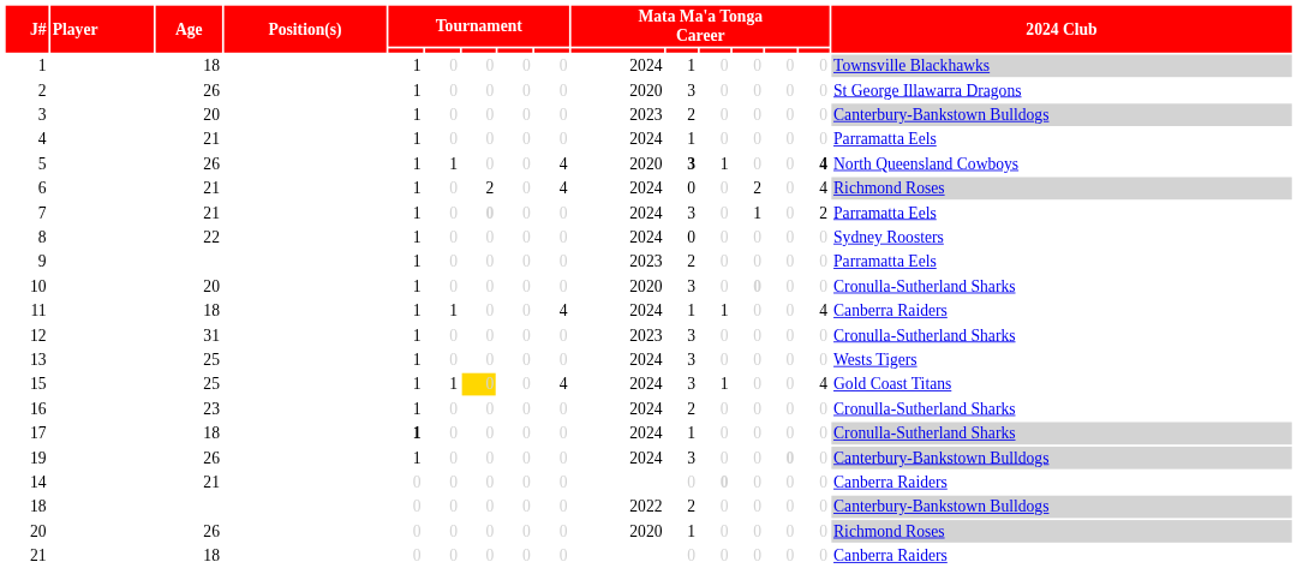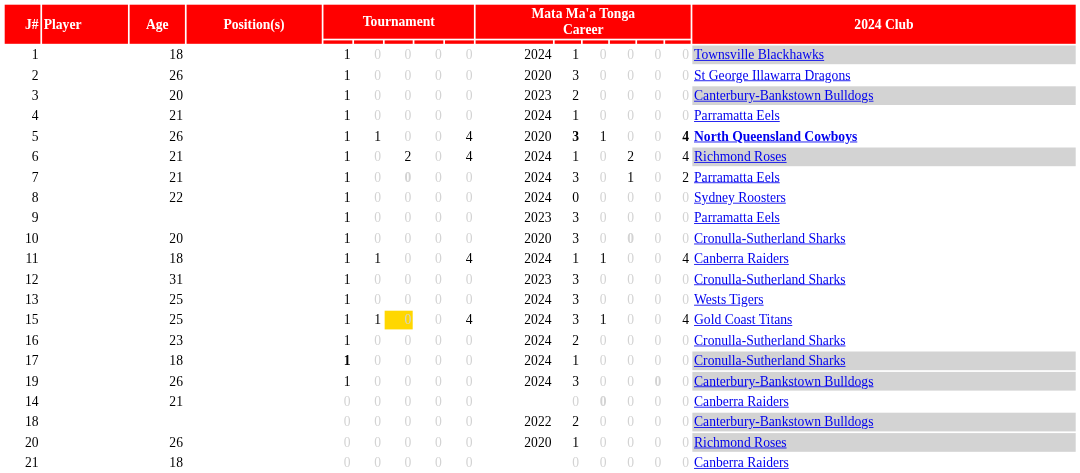 <table class="sortable" border="0" cellspacing="2" cellpadding="2" style="width:100%; text-align:right;">
 <tr style="background:red; color:white;">
 <th rowspan=2 class="unsortable">J#</th>
 <th rowspan=2 align=left>Player</th>
 <th rowspan=2 align=center class="unsortable">Age</th>
 <th rowspan=2 align=center class="unsortable">Position(s)</th>
 <th colspan=5 align=center>Tournament</th>
 <th colspan=6 align=center>Mata Ma'a Tonga <br> Career</th>
 <th rowspan=2 align=center>2024 Club</th>
 </tr>
 <tr style="background:red; color:white;">
 <th class="unsortable"></th>
 <th class="unsortable"></th>
 <th class="unsortable"></th>
 <th class="unsortable"></th>
 <th class="unsortable"></th>
 <th class="unsortable"></th>
 <th class="unsortable"></th>
 <th class="unsortable"></th>
 <th class="unsortable"></th>
 <th class="unsortable"></th>
 <th class="unsortable"></th>
 </tr>
 <tr>
 <td>1</td>
 <td align=left></td>
 <td>18</td>
 <td align=center></td>
 <td>1</td>
 <td style="color:lightgray">0</td>
 <td style="color:lightgray">0</td>
 <td style="color:lightgray">0</td>
 <td style="color:lightgray">0</td>
 <td>2024</td>
 <td>1</td>
 <td style="color:lightgray">0</td>
 <td style="color:lightgray">0</td>
 <td style="color:lightgray">0</td>
 <td style="color:lightgray">0</td>
 <td align=left bgcolor=lightgray>  <a href='#'>Townsville Blackhawks</a></td>
 </tr>
 <tr>
 <td>2</td>
 <td align=left></td>
 <td>26</td>
 <td align=center></td>
 <td>1</td>
 <td style="color:lightgray">0</td>
 <td style="color:lightgray">0</td>
 <td style="color:lightgray">0</td>
 <td style="color:lightgray">0</td>
 <td>2020</td>
 <td>3</td>
 <td style="color:lightgray">0</td>
 <td style="color:lightgray">0</td>
 <td style="color:lightgray">0</td>
 <td style="color:lightgray">0</td>
 <td align=left>  <a href='#'>St George Illawarra Dragons</a></td>
 </tr>
 <tr>
 <td>3</td>
 <td align=left></td>
 <td>20</td>
 <td align=center></td>
 <td>1</td>
 <td style="color:lightgray">0</td>
 <td style="color:lightgray">0</td>
 <td style="color:lightgray">0</td>
 <td style="color:lightgray">0</td>
 <td>2023</td>
 <td>2</td>
 <td style="color:lightgray">0</td>
 <td style="color:lightgray">0</td>
 <td style="color:lightgray">0</td>
 <td style="color:lightgray">0</td>
 <td align=left bgcolor=lightgray>  <a href='#'>Canterbury-Bankstown Bulldogs</a></td>
 </tr>
 <tr>
 <td>4</td>
 <td align=left></td>
 <td>21</td>
 <td align=center></td>
 <td>1</td>
 <td style="color:lightgray">0</td>
 <td style="color:lightgray">0</td>
 <td style="color:lightgray">0</td>
 <td style="color:lightgray">0</td>
 <td>2024</td>
 <td>1</td>
 <td style="color:lightgray">0</td>
 <td style="color:lightgray">0</td>
 <td style="color:lightgray">0</td>
 <td style="color:lightgray">0</td>
 <td align=left>  <a href='#'>Parramatta Eels</a></td>
 </tr>
 <tr>
 <td>5</td>
 <td align=left></td>
 <td>26</td>
 <td align=center></td>
 <td>1</td>
 <td>1</td>
 <td style="color:lightgray">0</td>
 <td style="color:lightgray">0</td>
 <td>4</td>
 <td>2020</td>
 <td><strong>3</strong></td>
 <td>1</td>
 <td style="color:lightgray">0</td>
 <td style="color:lightgray">0</td>
 <td><strong>4</strong></td>
-<td align=left>  <a href='#'>North Queensland Cowboys</a></td>
+<td align=left><strong>  <a href='#'>North Queensland Cowboys</a></strong></td>
 </tr>
 <tr>
 <td>6</td>
 <td align=left></td>
 <td>21</td>
 <td align=center></td>
 <td>1</td>
 <td style="color:lightgray">0</td>
 <td>2</td>
 <td style="color:lightgray">0</td>
 <td>4</td>
 <td>2024</td>
-<td>0</td>
+<td>1</td>
 <td style="color:lightgray">0</td>
 <td>2</td>
 <td style="color:lightgray">0</td>
 <td>4</td>
 <td align=left bgcolor=lightgray>  <a href='#'>Richmond Roses</a></td>
 </tr>
 <tr>
 <td>7</td>
 <td align=left></td>
 <td>21</td>
 <td align=center></td>
 <td>1</td>
 <td style="color:lightgray">0</td>
 <td style="color:lightgray"><strong>0</strong></td>
 <td style="color:lightgray">0</td>
 <td style="color:lightgray">0</td>
 <td>2024</td>
 <td>3</td>
 <td style="color:lightgray">0</td>
 <td>1</td>
 <td style="color:lightgray">0</td>
 <td>2</td>
 <td align=left>  <a href='#'>Parramatta Eels</a></td>
 </tr>
 <tr>
 <td>8</td>
 <td align=left></td>
 <td>22</td>
 <td align=center></td>
 <td>1</td>
 <td style="color:lightgray">0</td>
 <td style="color:lightgray">0</td>
 <td style="color:lightgray">0</td>
 <td style="color:lightgray">0</td>
 <td>2024</td>
 <td>0</td>
 <td style="color:lightgray">0</td>
 <td style="color:lightgray">0</td>
 <td style="color:lightgray">0</td>
 <td style="color:lightgray">0</td>
 <td align=left>  <a href='#'>Sydney Roosters</a></td>
 </tr>
 <tr>
 <td>9</td>
 <td align=left></td>
 <td></td>
 <td align=center></td>
 <td>1</td>
 <td style="color:lightgray">0</td>
 <td style="color:lightgray">0</td>
 <td style="color:lightgray">0</td>
 <td style="color:lightgray">0</td>
 <td>2023</td>
-<td>2</td>
+<td>3</td>
 <td style="color:lightgray">0</td>
 <td style="color:lightgray">0</td>
 <td style="color:lightgray">0</td>
 <td style="color:lightgray">0</td>
 <td align=left>  <a href='#'>Parramatta Eels</a></td>
 </tr>
 <tr>
 <td>10</td>
 <td align=left></td>
 <td>20</td>
 <td align=center></td>
 <td>1</td>
 <td style="color:lightgray">0</td>
 <td style="color:lightgray">0</td>
 <td style="color:lightgray">0</td>
 <td style="color:lightgray">0</td>
 <td>2020</td>
 <td>3</td>
 <td style="color:lightgray">0</td>
 <td style="color:lightgray"><strong>0</strong></td>
 <td style="color:lightgray">0</td>
 <td style="color:lightgray">0</td>
 <td align=left>  <a href='#'>Cronulla-Sutherland Sharks</a></td>
 </tr>
 <tr>
 <td>11</td>
 <td align=left></td>
 <td>18</td>
 <td align=center></td>
 <td>1</td>
 <td>1</td>
 <td style="color:lightgray">0</td>
 <td style="color:lightgray">0</td>
 <td>4</td>
 <td>2024</td>
 <td>1</td>
 <td>1</td>
 <td style="color:lightgray">0</td>
 <td style="color:lightgray">0</td>
 <td>4</td>
 <td align=left>  <a href='#'>Canberra Raiders</a></td>
 </tr>
 <tr>
 <td>12</td>
 <td align=left></td>
 <td>31</td>
 <td align=center></td>
 <td>1</td>
 <td style="color:lightgray">0</td>
 <td style="color:lightgray">0</td>
 <td style="color:lightgray">0</td>
 <td style="color:lightgray">0</td>
 <td>2023</td>
 <td>3</td>
 <td style="color:lightgray">0</td>
 <td style="color:lightgray">0</td>
 <td style="color:lightgray">0</td>
 <td style="color:lightgray">0</td>
 <td align=left>  <a href='#'>Cronulla-Sutherland Sharks</a></td>
 </tr>
 <tr>
 <td>13</td>
 <td align=left></td>
 <td>25</td>
 <td align=center></td>
 <td>1</td>
 <td style="color:lightgray">0</td>
 <td style="color:lightgray">0</td>
 <td style="color:lightgray">0</td>
 <td style="color:lightgray">0</td>
 <td>2024</td>
 <td>3</td>
 <td style="color:lightgray">0</td>
 <td style="color:lightgray">0</td>
 <td style="color:lightgray">0</td>
 <td style="color:lightgray">0</td>
 <td align=left>  <a href='#'>Wests Tigers</a></td>
 </tr>
 <tr>
 <td>15</td>
 <td align=left></td>
 <td>25</td>
 <td align=center></td>
 <td>1</td>
 <td>1</td>
 <td style="background: gold; color:lightgray">0</td>
 <td style="color:lightgray">0</td>
 <td>4</td>
 <td>2024</td>
 <td>3</td>
 <td>1</td>
 <td style="color:lightgray">0</td>
 <td style="color:lightgray">0</td>
 <td>4</td>
 <td align=left>  <a href='#'>Gold Coast Titans</a></td>
 </tr>
 <tr>
 <td>16</td>
 <td align=left></td>
 <td>23</td>
 <td align=center></td>
 <td>1</td>
 <td style="color:lightgray">0</td>
 <td style="color:lightgray">0</td>
 <td style="color:lightgray">0</td>
 <td style="color:lightgray">0</td>
 <td>2024</td>
 <td>2</td>
 <td style="color:lightgray">0</td>
 <td style="color:lightgray">0</td>
 <td style="color:lightgray">0</td>
 <td style="color:lightgray">0</td>
 <td align=left>  <a href='#'>Cronulla-Sutherland Sharks</a></td>
 </tr>
 <tr>
 <td>17</td>
 <td align=left></td>
 <td>18</td>
 <td align=center></td>
 <td><strong>1</strong></td>
 <td style="color:lightgray">0</td>
 <td style="color:lightgray">0</td>
 <td style="color:lightgray">0</td>
 <td style="color:lightgray">0</td>
 <td>2024</td>
 <td>1</td>
 <td style="color:lightgray">0</td>
 <td style="color:lightgray">0</td>
 <td style="color:lightgray">0</td>
 <td style="color:lightgray">0</td>
 <td align=left bgcolor=lightgray>  <a href='#'>Cronulla-Sutherland Sharks</a></td>
 </tr>
 <tr>
 <td>19</td>
 <td align=left></td>
 <td>26</td>
 <td align=center></td>
 <td>1</td>
 <td style="color:lightgray">0</td>
 <td style="color:lightgray">0</td>
 <td style="color:lightgray">0</td>
 <td style="color:lightgray">0</td>
 <td>2024</td>
 <td>3</td>
 <td style="color:lightgray">0</td>
 <td style="color:lightgray">0</td>
 <td style="color:lightgray"><strong>0</strong></td>
 <td style="color:lightgray">0</td>
 <td align=left bgcolor=lightgray>  <a href='#'>Canterbury-Bankstown Bulldogs</a></td>
 </tr>
 <tr>
 <td>14</td>
 <td align=left></td>
 <td>21</td>
 <td align=center></td>
 <td style="color:lightgray">0</td>
 <td style="color:lightgray">0</td>
 <td style="color:lightgray">0</td>
 <td style="color:lightgray">0</td>
 <td style="color:lightgray">0</td>
 <td></td>
 <td style="color:lightgray">0</td>
 <td style="color:lightgray"><strong>0</strong></td>
 <td style="color:lightgray">0</td>
 <td style="color:lightgray">0</td>
 <td style="color:lightgray">0</td>
 <td align=left>  <a href='#'>Canberra Raiders</a></td>
 </tr>
 <tr>
 <td>18</td>
 <td align=left></td>
 <td></td>
 <td align=center></td>
 <td style="color:lightgray">0</td>
 <td style="color:lightgray">0</td>
 <td style="color:lightgray">0</td>
 <td style="color:lightgray">0</td>
 <td style="color:lightgray">0</td>
 <td>2022</td>
 <td>2</td>
 <td style="color:lightgray">0</td>
 <td style="color:lightgray">0</td>
 <td style="color:lightgray">0</td>
 <td style="color:lightgray">0</td>
 <td align=left bgcolor=lightgray>  <a href='#'>Canterbury-Bankstown Bulldogs</a></td>
 </tr>
 <tr>
 <td>20</td>
 <td align=left></td>
 <td>26</td>
 <td align=center></td>
 <td style="color:lightgray">0</td>
 <td style="color:lightgray">0</td>
 <td style="color:lightgray">0</td>
 <td style="color:lightgray">0</td>
 <td style="color:lightgray">0</td>
 <td>2020</td>
 <td>1</td>
 <td style="color:lightgray">0</td>
 <td style="color:lightgray">0</td>
 <td style="color:lightgray">0</td>
 <td style="color:lightgray">0</td>
 <td align=left bgcolor=lightgray>  <a href='#'>Richmond Roses</a></td>
 </tr>
 <tr>
 <td>21</td>
 <td align=left></td>
 <td>18</td>
 <td align=center></td>
 <td style="color:lightgray">0</td>
 <td style="color:lightgray">0</td>
 <td style="color:lightgray">0</td>
 <td style="color:lightgray">0</td>
 <td style="color:lightgray">0</td>
 <td></td>
 <td style="color:lightgray">0</td>
 <td style="color:lightgray">0</td>
 <td style="color:lightgray">0</td>
 <td style="color:lightgray">0</td>
 <td style="color:lightgray">0</td>
 <td align=left>  <a href='#'>Canberra Raiders</a></td>
 </tr>
 </table>
